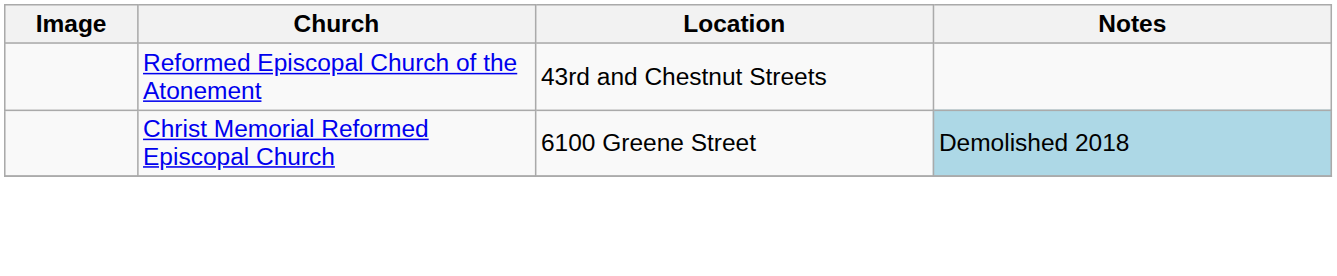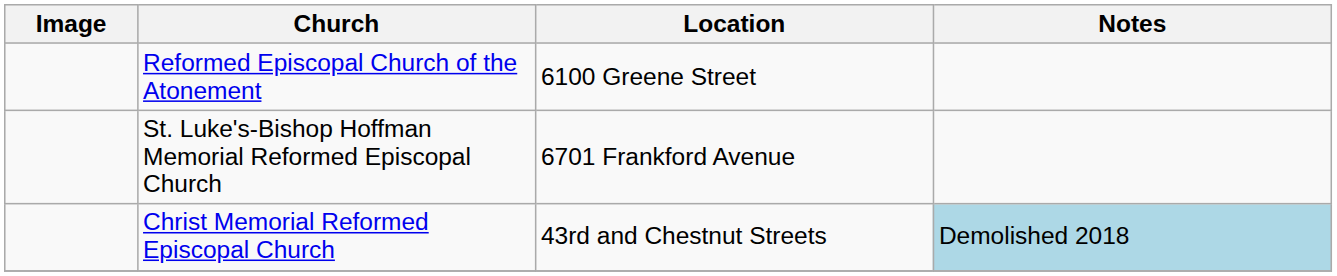 <table class="wikitable">
 <tr>
 <th width="10%">Image</th>
 <th width="30%">Church</th>
 <th width="30%">Location</th>
 <th width="30%">Notes</th>
 </tr>
 <tr>
 <td></td>
 <td><a href='#'>Reformed Episcopal Church of the Atonement</a></td>
-<td>43rd and Chestnut Streets</td>
+<td>6100 Greene Street</td>
+<td></td>
+</tr>
+<tr>
+<td></td>
+<td>St. Luke's-Bishop Hoffman Memorial Reformed Episcopal Church</td>
+<td>6701 Frankford Avenue</td>
 <td></td>
 </tr>
 <tr>
 <td></td>
 <td><a href='#'>Christ Memorial Reformed Episcopal Church</a></td>
-<td>6100 Greene Street</td>
+<td>43rd and Chestnut Streets</td>
 <td style="background: lightblue;">Demolished 2018</td>
 </tr>
 <tr>
 </tr>
 </table>
